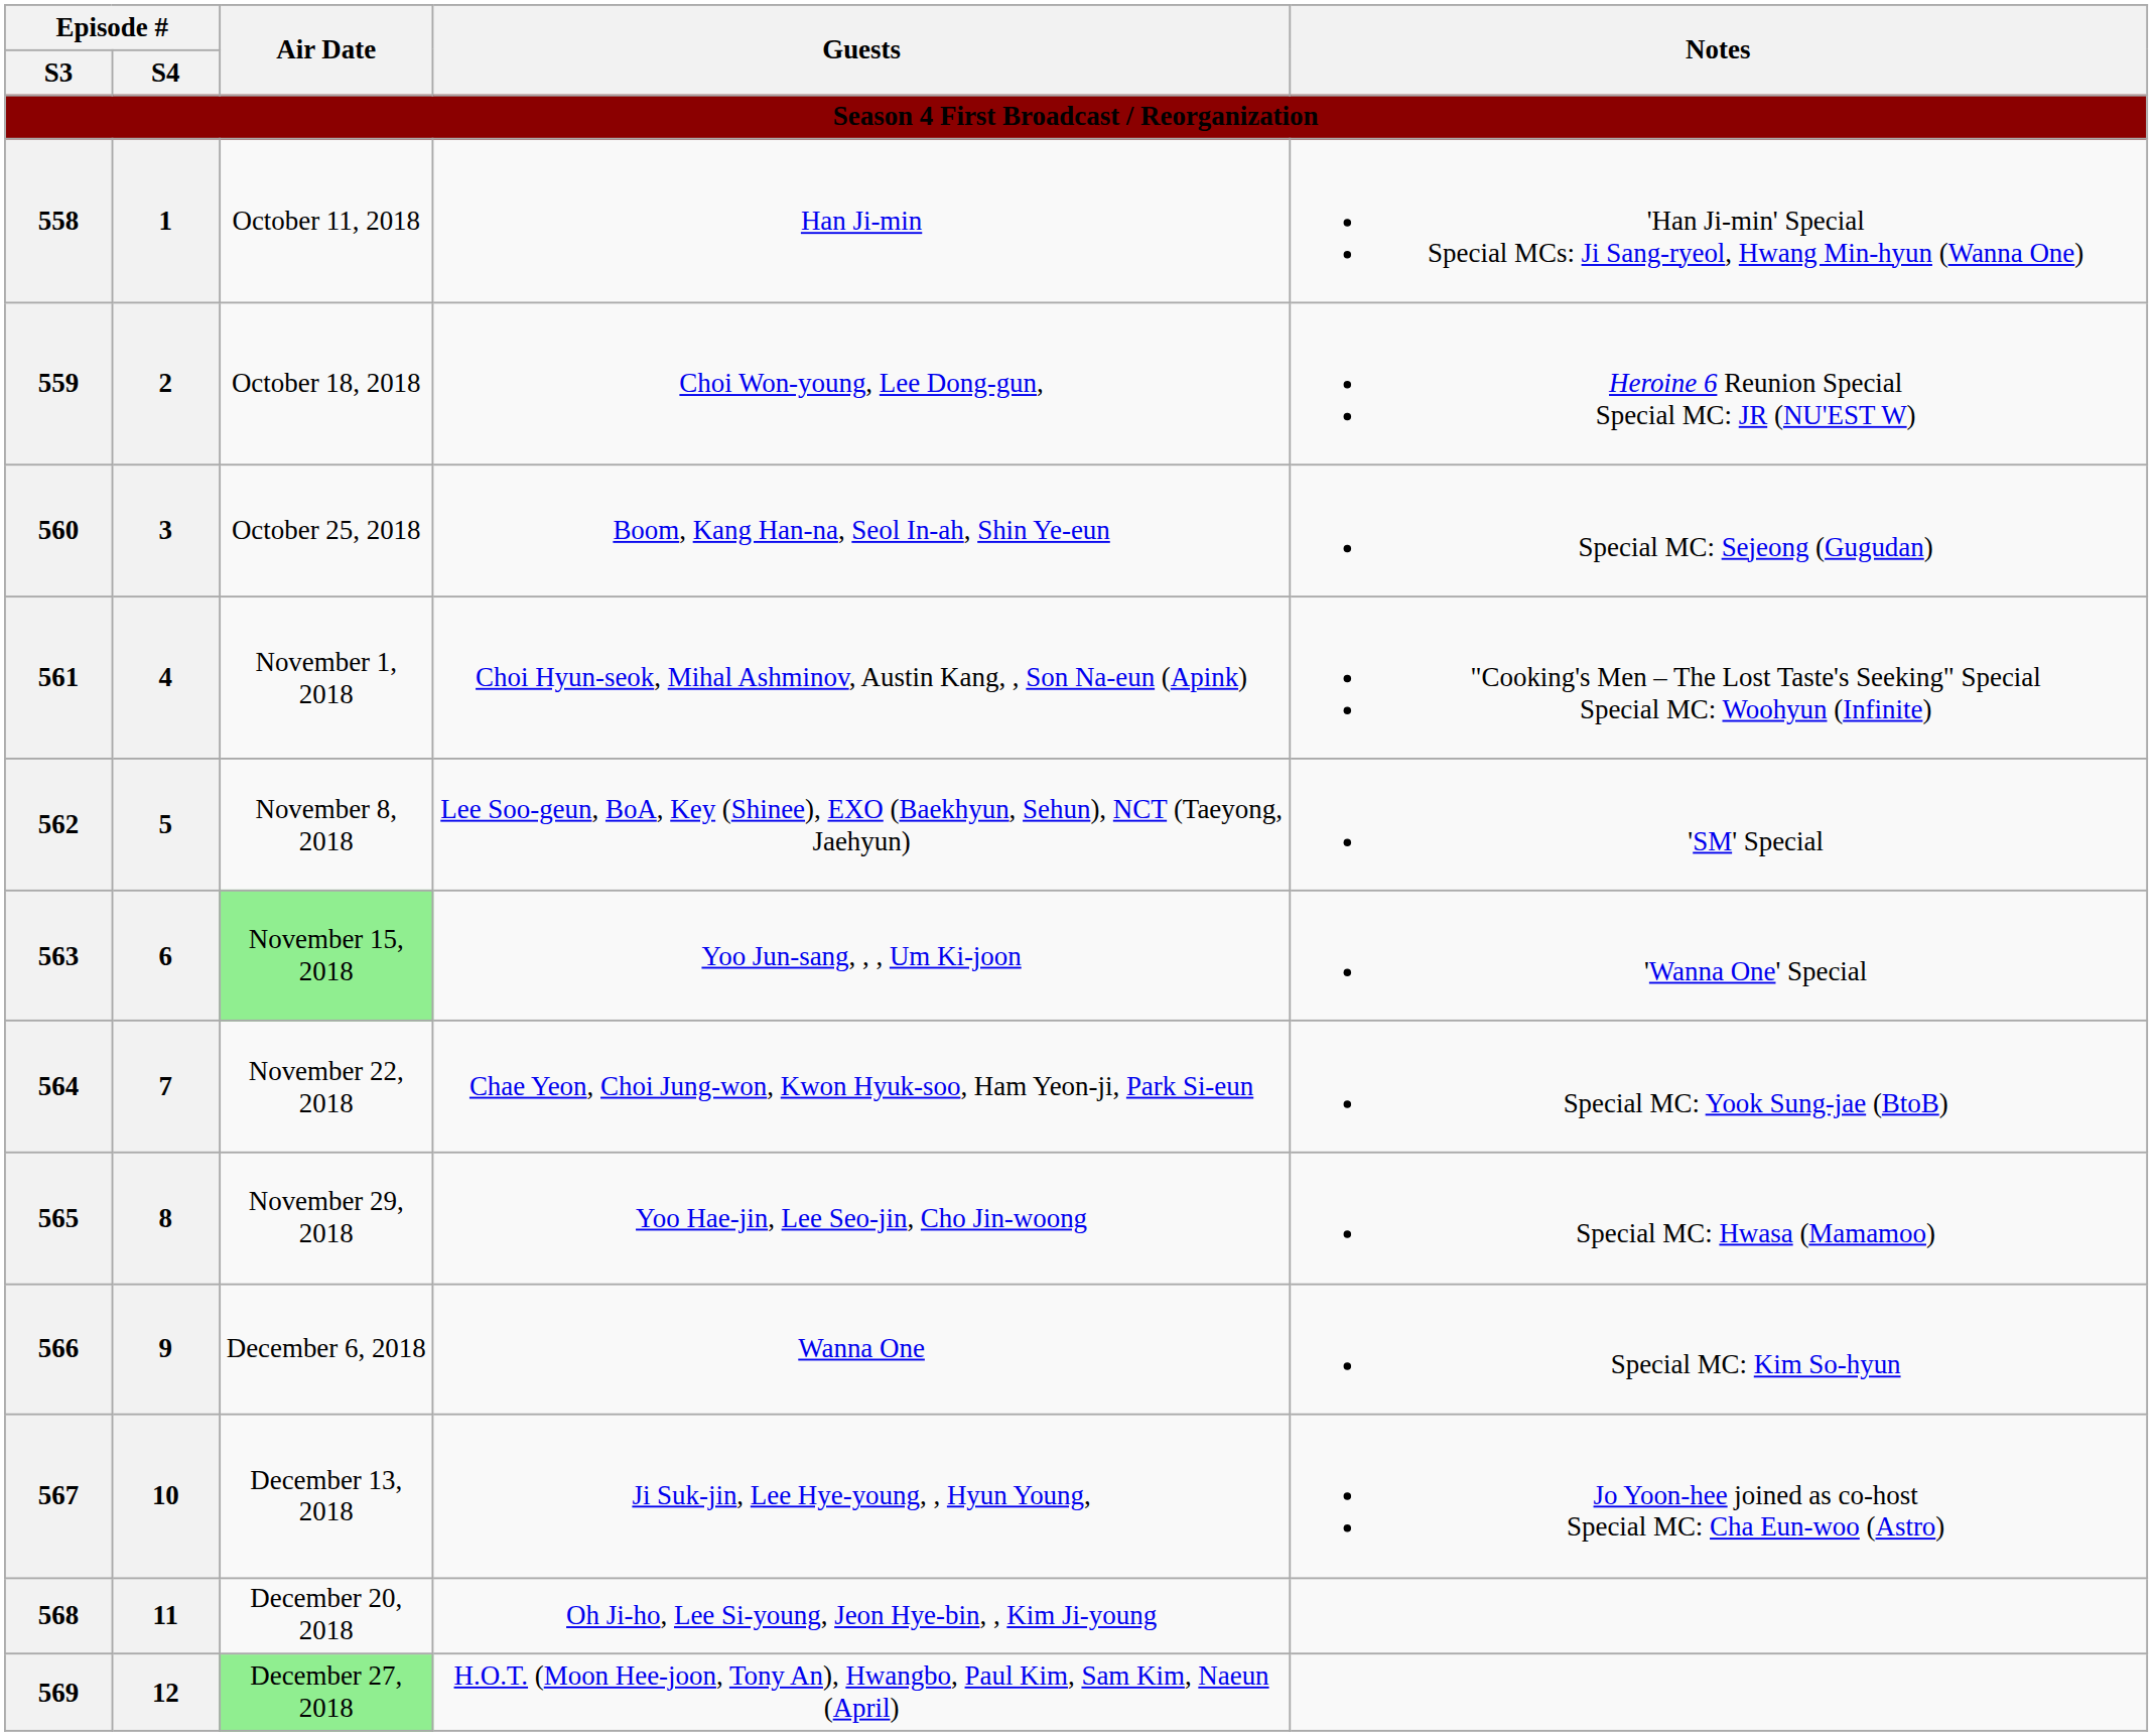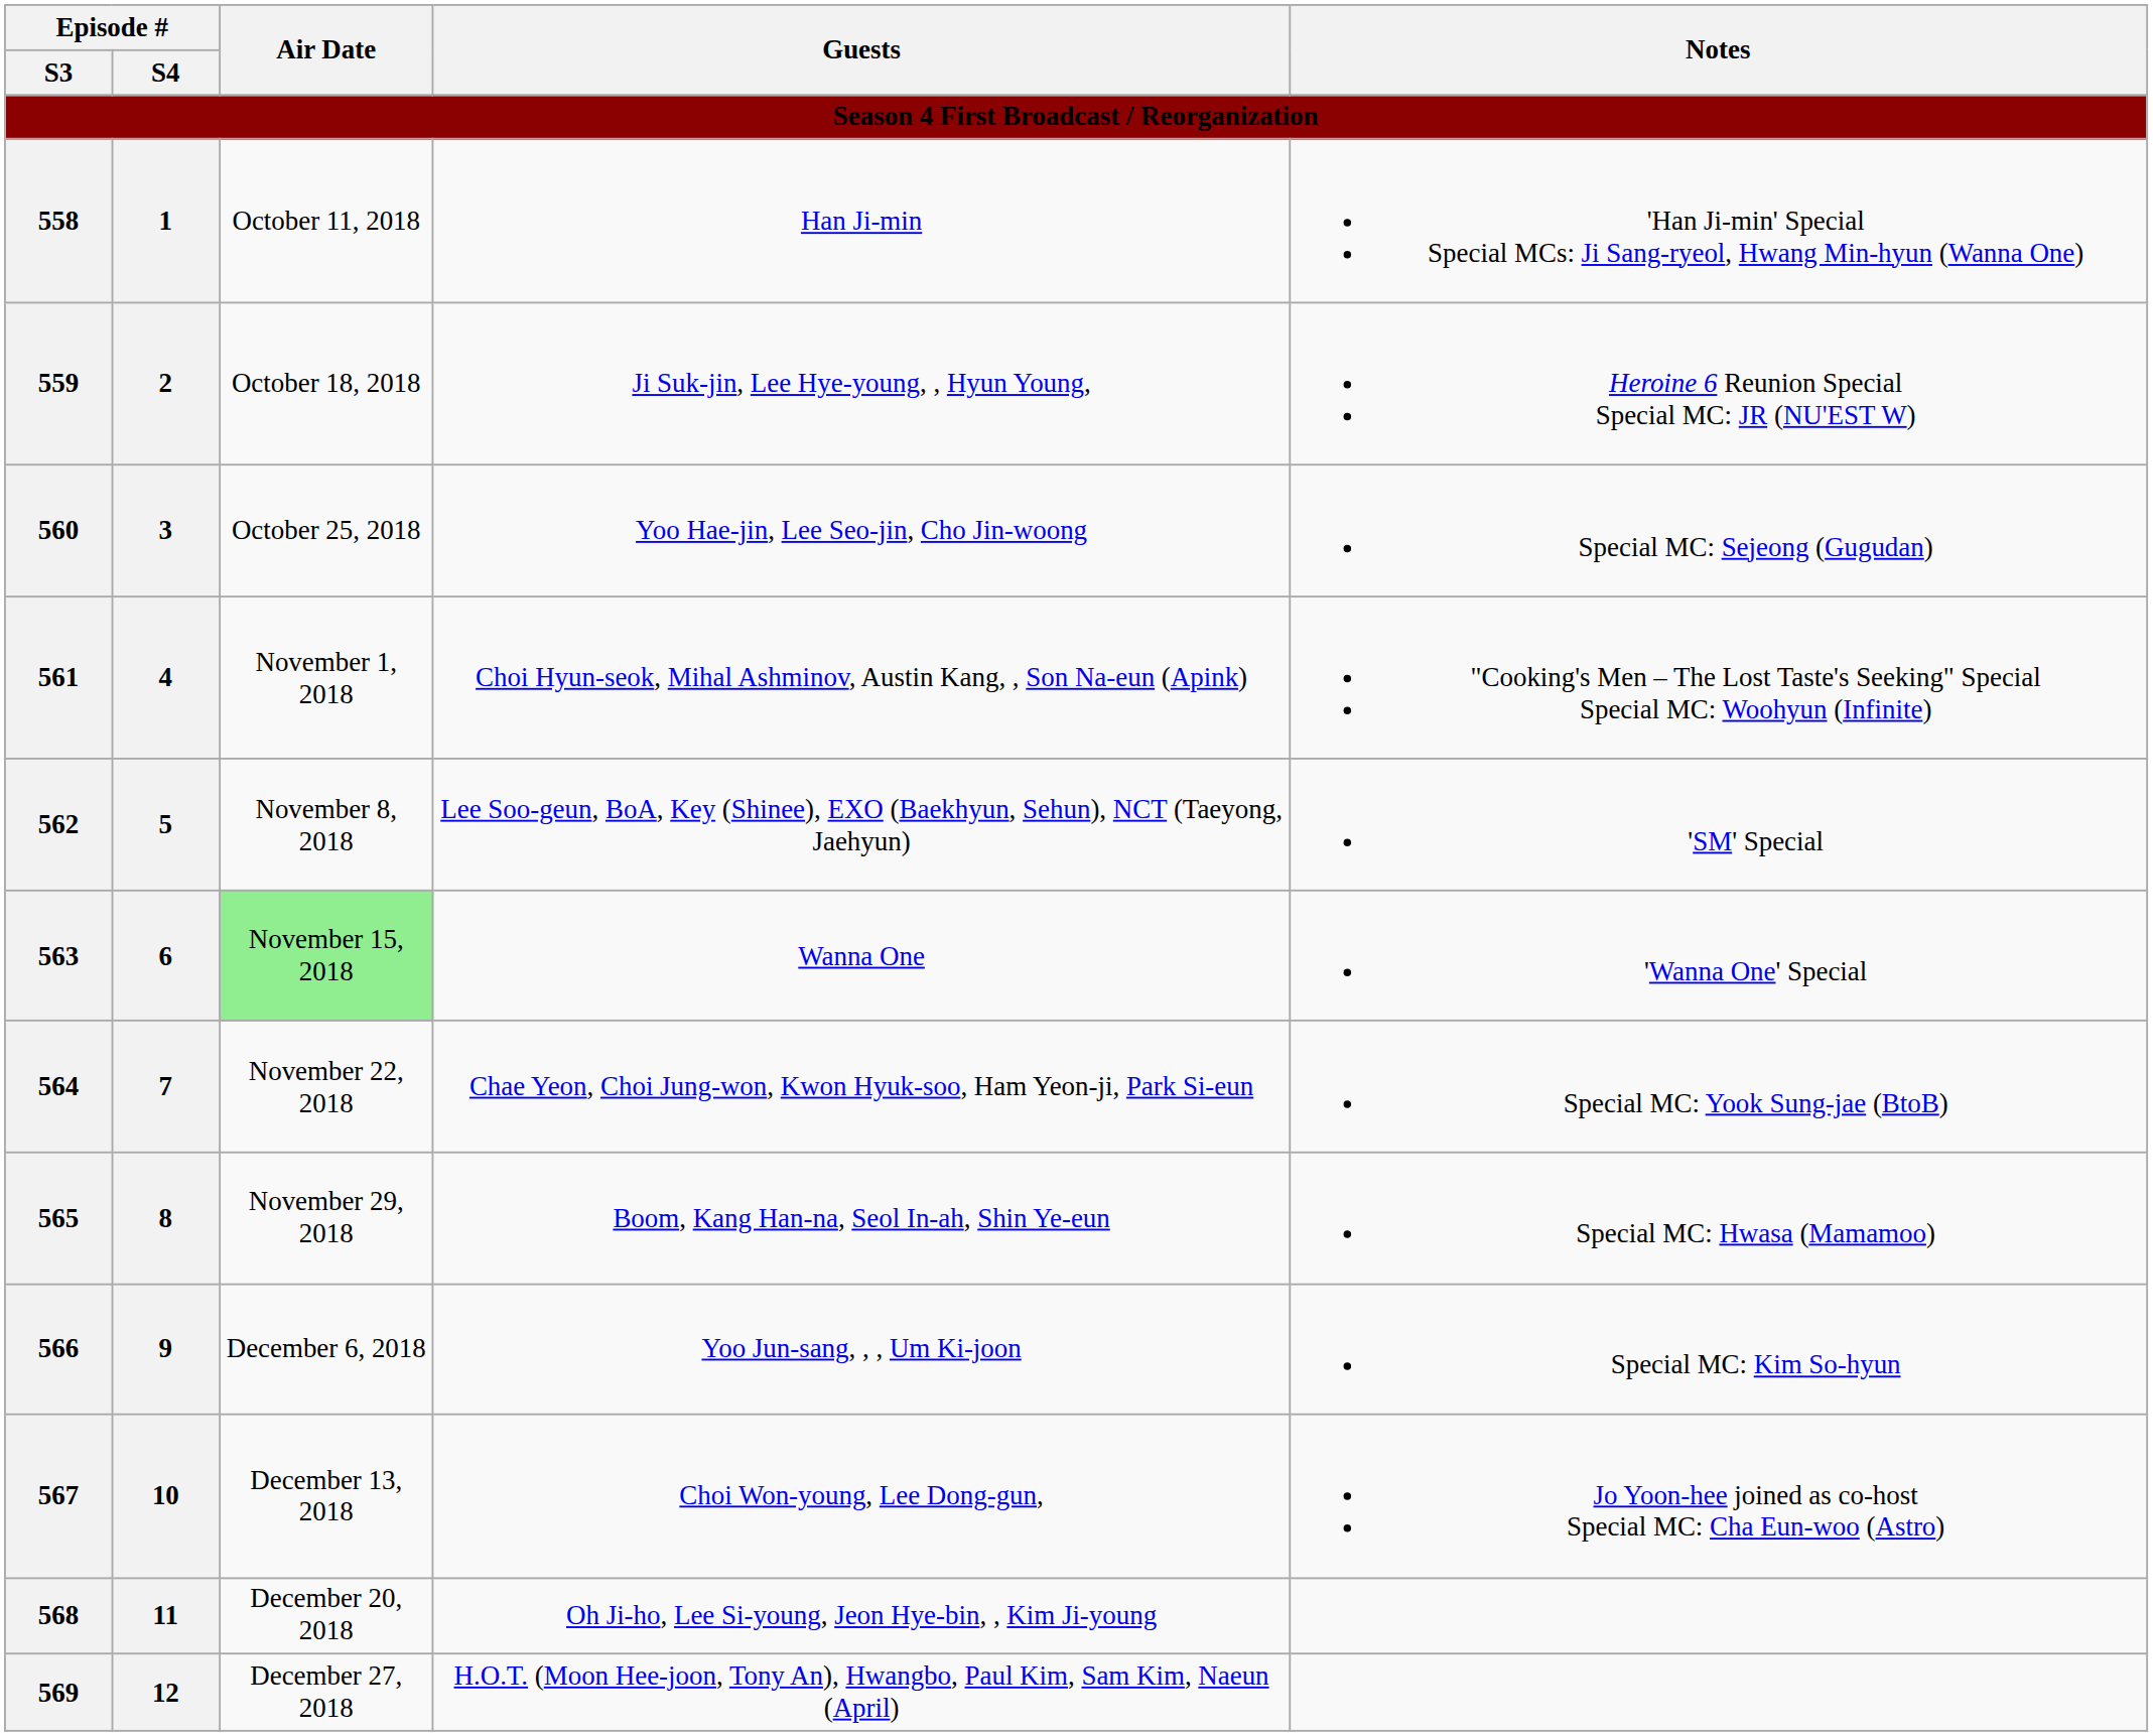 <table class="wikitable" style="text-align:center; font-size:90%; width:90%;">
 <tr>
 <th colspan="2" width="10%">Episode #</th>
 <th rowspan="2" width="10%">Air Date</th>
 <th rowspan="2" width="40%">Guests</th>
 <th rowspan="2" width="40%">Notes</th>
 </tr>
 <tr>
 <th width="5%"> S3</th>
 <th width="5%">S4</th>
 </tr>
 <tr>
 <td colspan="5" style="background: darkred;text-align:center;"><span><strong>Season 4 First Broadcast / Reorganization</strong></span></td>
 </tr>
 <tr>
 <th>558</th>
 <th>1</th>
 <td>October 11, 2018</td>
 <td><a href='#'>Han Ji-min</a></td>
 <td><br><ul><li>'Han Ji-min' Special</li><li>Special MCs: <a href='#'>Ji Sang-ryeol</a>, <a href='#'>Hwang Min-hyun</a> (<a href='#'>Wanna One</a>)</li></ul></td>
 </tr>
 <tr>
 <th>559</th>
 <th>2</th>
 <td>October 18, 2018</td>
-<td><a href='#'>Choi Won-young</a>, <a href='#'>Lee Dong-gun</a>, </td>
+<td><a href='#'>Ji Suk-jin</a>, <a href='#'>Lee Hye-young</a>, , <a href='#'>Hyun Young</a>, </td>
 <td><br><ul><li><em><a href='#'>Heroine 6</a></em> Reunion Special</li><li>Special MC: <a href='#'>JR</a> (<a href='#'>NU'EST W</a>)</li></ul></td>
 </tr>
 <tr>
 <th>560</th>
 <th>3</th>
 <td>October 25, 2018</td>
-<td><a href='#'>Boom</a>, <a href='#'>Kang Han-na</a>, <a href='#'>Seol In-ah</a>, <a href='#'>Shin Ye-eun</a></td>
+<td><a href='#'>Yoo Hae-jin</a>, <a href='#'>Lee Seo-jin</a>, <a href='#'>Cho Jin-woong</a></td>
 <td><br><ul><li>Special MC: <a href='#'>Sejeong</a> (<a href='#'>Gugudan</a>)</li></ul></td>
 </tr>
 <tr>
 <th>561</th>
 <th>4</th>
 <td>November 1, 2018</td>
 <td><a href='#'>Choi Hyun-seok</a>, <a href='#'>Mihal Ashminov</a>, Austin Kang, , <a href='#'>Son Na-eun</a> (<a href='#'>Apink</a>)</td>
 <td><br><ul><li>"Cooking's Men – The Lost Taste's Seeking" Special</li><li>Special MC: <a href='#'>Woohyun</a> (<a href='#'>Infinite</a>)</li></ul></td>
 </tr>
 <tr>
 <th>562</th>
 <th>5</th>
 <td>November 8, 2018</td>
 <td><a href='#'>Lee Soo-geun</a>, <a href='#'>BoA</a>, <a href='#'>Key</a> (<a href='#'>Shinee</a>), <a href='#'>EXO</a> (<a href='#'>Baekhyun</a>, <a href='#'>Sehun</a>), <a href='#'>NCT</a> (Taeyong, Jaehyun)</td>
 <td><br><ul><li>'<a href='#'>SM</a>' Special</li></ul></td>
 </tr>
 <tr>
 <th>563</th>
 <th>6</th>
 <td style="background: lightgreen;">November 15, 2018</td>
-<td><a href='#'>Yoo Jun-sang</a>, , , <a href='#'>Um Ki-joon</a></td>
+<td><a href='#'>Wanna One</a></td>
 <td><br><ul><li>'<a href='#'>Wanna One</a>' Special</li></ul></td>
 </tr>
 <tr>
 <th>564</th>
 <th>7</th>
 <td>November 22, 2018</td>
 <td><a href='#'>Chae Yeon</a>, <a href='#'>Choi Jung-won</a>, <a href='#'>Kwon Hyuk-soo</a>, Ham Yeon-ji, <a href='#'>Park Si-eun</a></td>
 <td><br><ul><li>Special MC: <a href='#'>Yook Sung-jae</a> (<a href='#'>BtoB</a>)</li></ul></td>
 </tr>
 <tr>
 <th>565</th>
 <th>8</th>
 <td>November 29, 2018</td>
-<td><a href='#'>Yoo Hae-jin</a>, <a href='#'>Lee Seo-jin</a>, <a href='#'>Cho Jin-woong</a></td>
+<td><a href='#'>Boom</a>, <a href='#'>Kang Han-na</a>, <a href='#'>Seol In-ah</a>, <a href='#'>Shin Ye-eun</a></td>
 <td><br><ul><li>Special MC: <a href='#'>Hwasa</a> (<a href='#'>Mamamoo</a>)</li></ul></td>
 </tr>
 <tr>
 <th>566</th>
 <th>9</th>
 <td>December 6, 2018</td>
-<td><a href='#'>Wanna One</a></td>
+<td><a href='#'>Yoo Jun-sang</a>, , , <a href='#'>Um Ki-joon</a></td>
 <td><br><ul><li>Special MC: <a href='#'>Kim So-hyun</a></li></ul></td>
 </tr>
 <tr>
 <th>567</th>
 <th>10</th>
 <td>December 13, 2018</td>
-<td><a href='#'>Ji Suk-jin</a>, <a href='#'>Lee Hye-young</a>, , <a href='#'>Hyun Young</a>, </td>
+<td><a href='#'>Choi Won-young</a>, <a href='#'>Lee Dong-gun</a>, </td>
 <td><br><ul><li><a href='#'>Jo Yoon-hee</a> joined as co-host</li><li>Special MC: <a href='#'>Cha Eun-woo</a> (<a href='#'>Astro</a>)</li></ul></td>
 </tr>
 <tr>
 <th>568</th>
 <th>11</th>
 <td>December 20, 2018</td>
 <td><a href='#'>Oh Ji-ho</a>, <a href='#'>Lee Si-young</a>, <a href='#'>Jeon Hye-bin</a>, , <a href='#'>Kim Ji-young</a></td>
 <td></td>
 </tr>
 <tr>
 <th>569</th>
 <th>12</th>
-<td style="background: lightgreen;">December 27, 2018</td>
+<td>December 27, 2018</td>
 <td><a href='#'>H.O.T.</a> (<a href='#'>Moon Hee-joon</a>, <a href='#'>Tony An</a>), <a href='#'>Hwangbo</a>, <a href='#'>Paul Kim</a>, <a href='#'>Sam Kim</a>, <a href='#'>Naeun</a> (<a href='#'>April</a>)</td>
 <td></td>
 </tr>
 </table>
